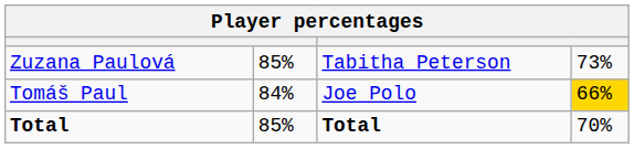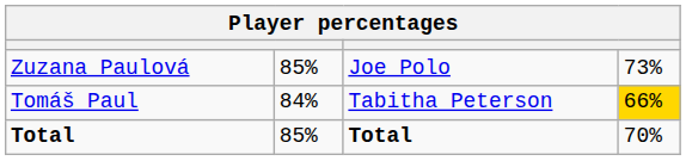 <table class="wikitable">
 <tr>
 <th colspan=4 width=400>Player percentages</th>
 </tr>
 <tr>
 <th colspan=2 width=200 style="white-space:nowrap;"></th>
 <th colspan=2 width=200 style="white-space:nowrap;"></th>
 </tr>
 <tr>
 <td><a href='#'>Zuzana Paulová</a></td>
 <td>85%</td>
-<td><a href='#'>Tabitha Peterson</a></td>
+<td><a href='#'>Joe Polo</a></td>
 <td>73%</td>
 </tr>
 <tr>
 <td><a href='#'>Tomáš Paul</a></td>
 <td>84%</td>
-<td><a href='#'>Joe Polo</a></td>
+<td><a href='#'>Tabitha Peterson</a></td>
 <td style="background: gold;">66%</td>
 </tr>
 <tr>
 <td><strong>Total</strong></td>
 <td>85%</td>
 <td><strong>Total</strong></td>
 <td>70%</td>
 </tr>
 </table>
